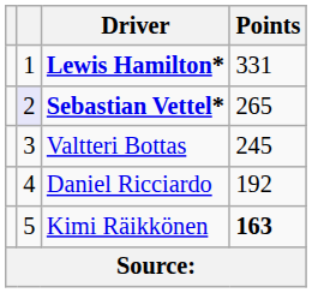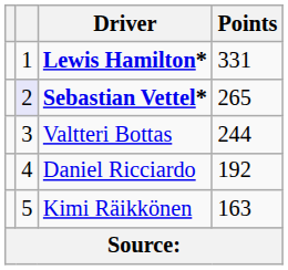 <table class="wikitable" style="font-size: 85%;">
 <tr>
 <th></th>
 <th></th>
 <th>Driver</th>
 <th>Points</th>
 </tr>
 <tr>
 <td align="left"></td>
 <td align="center">1</td>
 <td> <strong><a href='#'>Lewis Hamilton</a>*</strong></td>
 <td align="left">331</td>
 </tr>
 <tr>
 <td align="left"></td>
 <td align="center" style="background: lavender;">2</td>
 <td> <strong><a href='#'>Sebastian Vettel</a>*</strong></td>
 <td align="left">265</td>
 </tr>
 <tr>
 <td align="left"></td>
 <td align="center">3</td>
 <td> <a href='#'>Valtteri Bottas</a></td>
-<td align="left">245</td>
+<td align="left">244</td>
 </tr>
 <tr>
 <td align="left"></td>
 <td align="center">4</td>
 <td> <a href='#'>Daniel Ricciardo</a></td>
 <td align="left">192</td>
 </tr>
 <tr>
 <td align="left"></td>
 <td align="center">5</td>
 <td> <a href='#'>Kimi Räikkönen</a></td>
-<td align="left"><strong>163</strong></td>
+<td align="left">163</td>
 </tr>
 <tr>
 <th colspan=4>Source:</th>
 </tr>
 </table>
